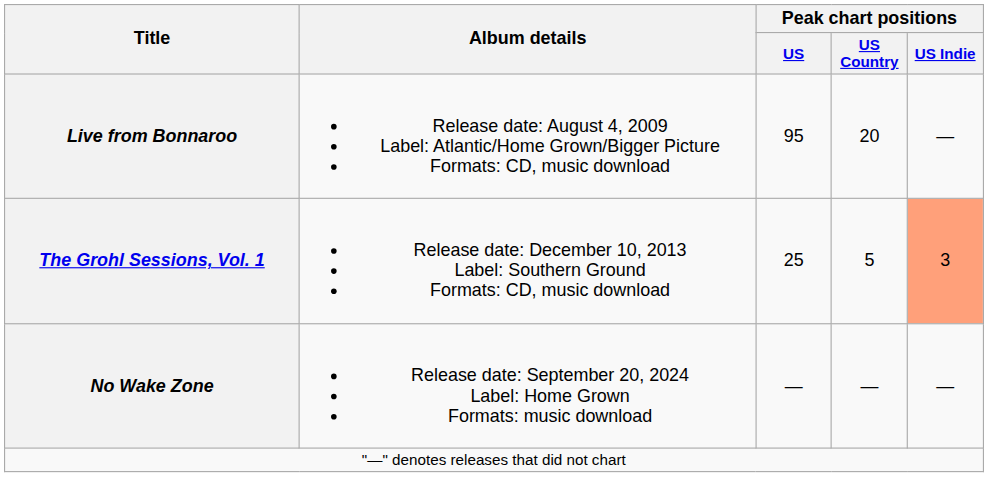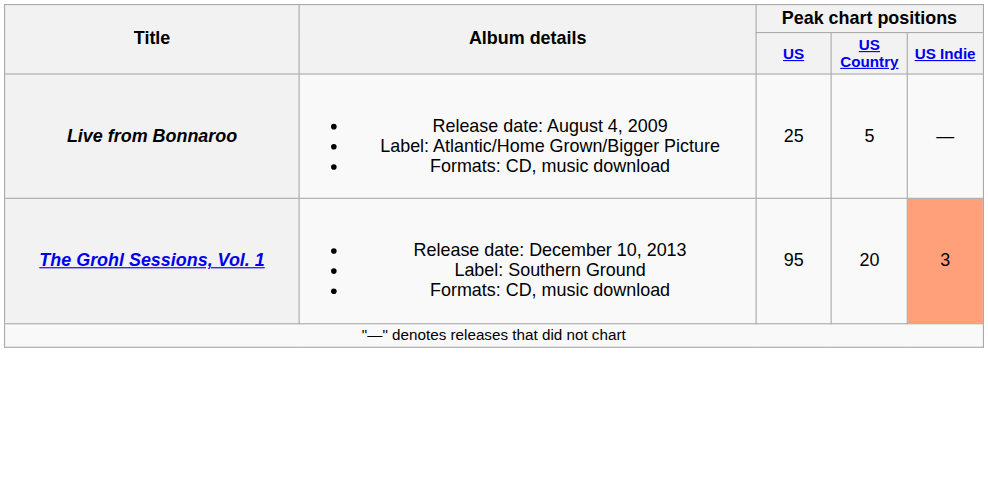 <table class="wikitable plainrowheaders" style="text-align:center;">
 <tr>
 <th scope="col" rowspan="2" style="width:16em;">Title</th>
 <th scope="col" rowspan="2" style="width:25em;">Album details</th>
 <th scope="col" colspan="3">Peak chart positions</th>
 </tr>
 <tr>
 <th scope="col" style="width:4.5em;font-size:85%;"><a href='#'>US</a><br></th>
 <th scope="col" style="width:4.5em;font-size:85%;"><a href='#'>US Country</a><br></th>
 <th scope="col" style="width:4.5em;font-size:85%;"><a href='#'>US Indie</a><br></th>
 </tr>
 <tr>
 <th scope="row"><em>Live from Bonnaroo</em></th>
 <td><br><ul><li>Release date: August 4, 2009</li><li>Label: Atlantic/Home Grown/Bigger Picture</li><li>Formats: CD, music download</li></ul></td>
-<td>95</td>
-<td>20</td>
+<td>25</td>
+<td>5</td>
 <td>—</td>
 </tr>
 <tr>
 <th scope="row"><em><a href='#'>The Grohl Sessions, Vol. 1</a></em><br></th>
 <td><br><ul><li>Release date: December 10, 2013</li><li>Label: Southern Ground</li><li>Formats: CD, music download</li></ul></td>
-<td>25</td>
-<td>5</td>
+<td>95</td>
+<td>20</td>
 <td style="background: lightsalmon;">3</td>
-</tr>
-<tr>
-<th scope="row"><em>No Wake Zone</em></th>
-<td><br><ul><li>Release date: September 20, 2024</li><li>Label: Home Grown</li><li>Formats: music download</li></ul></td>
-<td>—</td>
-<td>—</td>
-<td>—</td>
 </tr>
 <tr>
 <td colspan="5" style="font-size:85%">"—" denotes releases that did not chart</td>
 </tr>
 </table>
